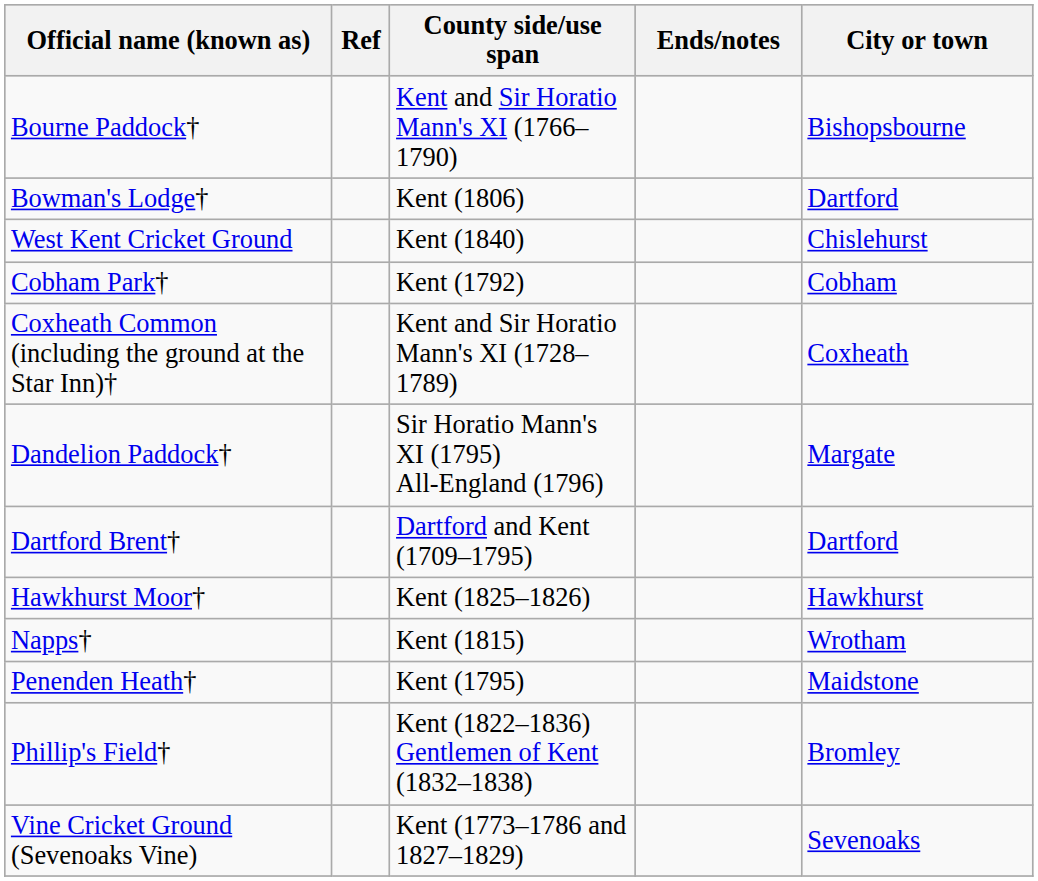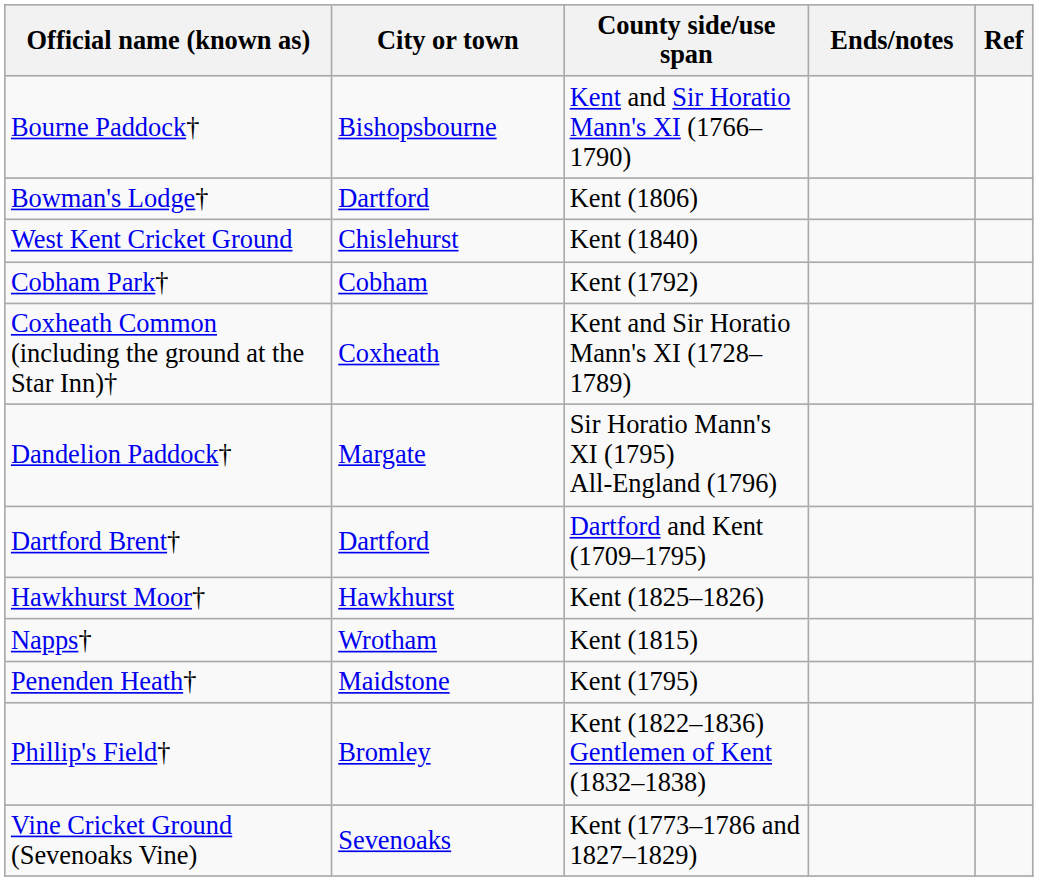 <table class="wikitable" style="width:100%;">
 <tr>
 <th style="width:20%;">Official name (known as)</th>
-<th width=1%>Ref</th>
+<th style="width:10%;">City or town</th>
 <th style="width:15%;">County side/use span</th>
 <th width=5%>Ends/notes</th>
-<th style="width:10%;">City or town</th>
+<th width=1%>Ref</th>
 </tr>
 <tr>
 <td><a href='#'>Bourne Paddock</a>†</td>
-<td></td>
+<td><a href='#'>Bishopsbourne</a></td>
 <td><a href='#'>Kent</a> and <a href='#'>Sir Horatio Mann's XI</a> (1766–1790)</td>
 <td></td>
-<td><a href='#'>Bishopsbourne</a></td>
+<td></td>
 </tr>
 <tr>
 <td><a href='#'>Bowman's Lodge</a>†</td>
-<td></td>
+<td><a href='#'>Dartford</a></td>
 <td>Kent (1806)</td>
 <td></td>
-<td><a href='#'>Dartford</a></td>
+<td></td>
 </tr>
 <tr>
 <td><a href='#'>West Kent Cricket Ground</a></td>
-<td></td>
+<td><a href='#'>Chislehurst</a></td>
 <td>Kent (1840)</td>
 <td></td>
-<td><a href='#'>Chislehurst</a></td>
+<td></td>
 </tr>
 <tr>
 <td><a href='#'>Cobham Park</a>†</td>
-<td></td>
+<td><a href='#'>Cobham</a></td>
 <td>Kent (1792)</td>
 <td></td>
-<td><a href='#'>Cobham</a></td>
+<td></td>
 </tr>
 <tr>
 <td><a href='#'>Coxheath Common</a> (including the ground at the Star Inn)†</td>
-<td></td>
+<td><a href='#'>Coxheath</a></td>
 <td>Kent and Sir Horatio Mann's XI (1728–1789)</td>
 <td></td>
-<td><a href='#'>Coxheath</a></td>
+<td></td>
 </tr>
 <tr>
 <td><a href='#'>Dandelion Paddock</a>†</td>
-<td></td>
+<td><a href='#'>Margate</a></td>
 <td>Sir Horatio Mann's XI (1795)<br>All-England (1796)</td>
 <td></td>
-<td><a href='#'>Margate</a></td>
+<td></td>
 </tr>
 <tr>
 <td><a href='#'>Dartford Brent</a>†</td>
-<td></td>
+<td><a href='#'>Dartford</a></td>
 <td><a href='#'>Dartford</a> and Kent (1709–1795)</td>
 <td></td>
-<td><a href='#'>Dartford</a></td>
+<td></td>
 </tr>
 <tr>
 <td><a href='#'>Hawkhurst Moor</a>†</td>
-<td></td>
+<td><a href='#'>Hawkhurst</a></td>
 <td>Kent (1825–1826)</td>
 <td></td>
-<td><a href='#'>Hawkhurst</a></td>
+<td></td>
 </tr>
 <tr>
 <td><a href='#'>Napps</a>†</td>
-<td></td>
+<td><a href='#'>Wrotham</a></td>
 <td>Kent (1815)</td>
 <td></td>
-<td><a href='#'>Wrotham</a></td>
+<td></td>
 </tr>
 <tr>
 <td><a href='#'>Penenden Heath</a>†</td>
-<td></td>
+<td><a href='#'>Maidstone</a></td>
 <td>Kent (1795)</td>
 <td></td>
-<td><a href='#'>Maidstone</a></td>
+<td></td>
 </tr>
 <tr>
 <td><a href='#'>Phillip's Field</a>†</td>
-<td></td>
+<td><a href='#'>Bromley</a></td>
 <td>Kent (1822–1836)<br><a href='#'>Gentlemen of Kent</a> (1832–1838)</td>
 <td></td>
-<td><a href='#'>Bromley</a></td>
+<td></td>
 </tr>
 <tr>
 <td><a href='#'>Vine Cricket Ground</a> (Sevenoaks Vine)</td>
-<td></td>
+<td><a href='#'>Sevenoaks</a></td>
 <td>Kent (1773–1786 and 1827–1829)</td>
 <td></td>
-<td><a href='#'>Sevenoaks</a></td>
+<td></td>
 </tr>
 </table>
